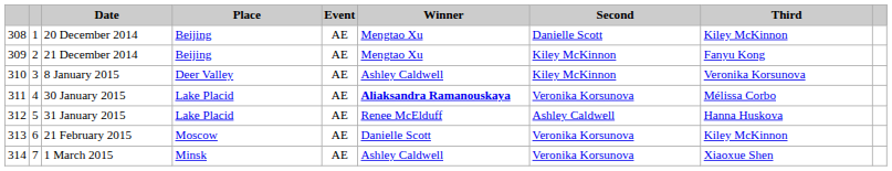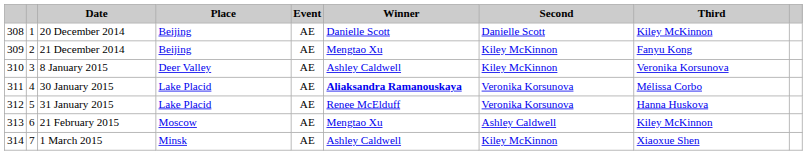 <table class="wikitable plainrowheaders" style="background:#fff; font-size:86%; line-height:16px; border:grey solid 1px; border-collapse:collapse;">
 <tr style="background:#ccc; text-align:center;">
 <th scope="col" style="background:#ccc; width=20 px;"></th>
 <th scope="col" style="background:#ccc; width=30 px;"></th>
 <th scope="col" style="background:#ccc; width:140px;">Date</th>
 <th scope="col" style="background:#ccc; width:160px;">Place</th>
 <th scope="col" style="background:#ccc; width:15px;">Event</th>
 <th scope="col" style="background:#ccc; width:185px;">Winner</th>
 <th scope="col" style="background:#ccc; width:185px;">Second</th>
 <th scope="col" style="background:#ccc; width:185px;">Third</th>
 <th scope="col" style="background:#ccc; width:10px;"></th>
 </tr>
 <tr>
 <td align=center>308</td>
 <td align=center>1</td>
 <td>20 December 2014</td>
 <td> <a href='#'>Beijing</a></td>
 <td align=center>AE</td>
-<td> <a href='#'>Mengtao Xu</a></td>
+<td> <a href='#'>Danielle Scott</a></td>
 <td> <a href='#'>Danielle Scott</a></td>
 <td> <a href='#'>Kiley McKinnon</a></td>
 <td></td>
 </tr>
 <tr>
 <td align=center>309</td>
 <td align=center>2</td>
 <td>21 December 2014</td>
 <td> <a href='#'>Beijing</a></td>
 <td align=center>AE</td>
 <td> <a href='#'>Mengtao Xu</a></td>
 <td> <a href='#'>Kiley McKinnon</a></td>
 <td> <a href='#'>Fanyu Kong</a></td>
 <td></td>
 </tr>
 <tr>
 <td align=center>310</td>
 <td align=center>3</td>
 <td>8 January 2015</td>
 <td> <a href='#'>Deer Valley</a></td>
 <td align=center>AE</td>
 <td> <a href='#'>Ashley Caldwell</a></td>
 <td> <a href='#'>Kiley McKinnon</a></td>
 <td> <a href='#'>Veronika Korsunova</a></td>
 <td></td>
 </tr>
 <tr>
 <td align=center>311</td>
 <td align=center>4</td>
 <td>30 January 2015</td>
 <td> <a href='#'>Lake Placid</a></td>
 <td align=center>AE</td>
 <td><strong> <a href='#'>Aliaksandra Ramanouskaya</a></strong></td>
 <td> <a href='#'>Veronika Korsunova</a></td>
 <td> <a href='#'>Mélissa Corbo</a></td>
 <td></td>
 </tr>
 <tr>
 <td align=center>312</td>
 <td align=center>5</td>
 <td>31 January 2015</td>
 <td> <a href='#'>Lake Placid</a></td>
 <td align=center>AE</td>
 <td> <a href='#'>Renee McElduff</a></td>
-<td> <a href='#'>Ashley Caldwell</a></td>
+<td> <a href='#'>Veronika Korsunova</a></td>
 <td> <a href='#'>Hanna Huskova</a></td>
 <td></td>
 </tr>
 <tr>
 <td align=center>313</td>
 <td align=center>6</td>
 <td>21 February 2015</td>
 <td> <a href='#'>Moscow</a></td>
 <td align=center>AE</td>
-<td> <a href='#'>Danielle Scott</a></td>
-<td> <a href='#'>Veronika Korsunova</a></td>
+<td> <a href='#'>Mengtao Xu</a></td>
+<td> <a href='#'>Ashley Caldwell</a></td>
 <td> <a href='#'>Kiley McKinnon</a></td>
 <td></td>
 </tr>
 <tr>
 <td align=center>314</td>
 <td align=center>7</td>
 <td>1 March 2015<small></small></td>
 <td> <a href='#'>Minsk</a></td>
 <td align=center>AE</td>
 <td> <a href='#'>Ashley Caldwell</a></td>
-<td> <a href='#'>Veronika Korsunova</a></td>
+<td> <a href='#'>Kiley McKinnon</a></td>
 <td> <a href='#'>Xiaoxue Shen</a></td>
 <td></td>
 </tr>
 </table>
